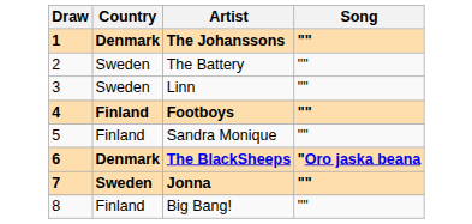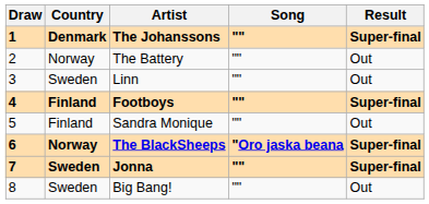 <table class="sortable wikitable" style="margin: 1em auto 1em auto">
 <tr>
 <th>Draw</th>
 <th>Country</th>
 <th>Artist</th>
 <th>Song</th>
+<th>Result</th>
 </tr>
 <tr style="font-weight:bold; background:navajowhite;">
 <th scope="row" style="text-align:left; font-weight:bold; background:navajowhite;">1</th>
 <td> Denmark</td>
 <td>The Johanssons</td>
 <td>""</td>
+<td>Super-final</td>
 </tr>
 <tr>
 <td>2</td>
-<td> Sweden</td>
+<td> Norway</td>
 <td>The Battery</td>
 <td>""</td>
+<td>Out</td>
 </tr>
 <tr>
 <td>3</td>
 <td> Sweden</td>
 <td>Linn</td>
 <td>""</td>
+<td>Out</td>
 </tr>
 <tr style="font-weight:bold; background:navajowhite;">
 <th scope="row" style="text-align:left; font-weight:bold; background:navajowhite;">4</th>
 <td> Finland</td>
 <td>Footboys</td>
 <td>""</td>
+<td>Super-final</td>
 </tr>
 <tr>
 <td>5</td>
 <td> Finland</td>
 <td>Sandra Monique</td>
 <td>""</td>
+<td>Out</td>
 </tr>
 <tr style="font-weight:bold; background:navajowhite;">
 <th scope="row" style="text-align:left; font-weight:bold; background:navajowhite;">6</th>
-<td> Denmark</td>
+<td> Norway</td>
 <td><a href='#'>The BlackSheeps</a></td>
 <td>"<a href='#'>Oro jaska beana</a></td>
+<td>Super-final</td>
 </tr>
 <tr style="font-weight:bold; background:navajowhite;">
 <th scope="row" style="text-align:left; font-weight:bold; background:navajowhite;">7</th>
 <td> Sweden</td>
 <td>Jonna</td>
 <td>""</td>
+<td>Super-final</td>
 </tr>
 <tr>
 <td>8</td>
-<td> Finland</td>
+<td> Sweden</td>
 <td>Big Bang!</td>
 <td>""</td>
+<td>Out</td>
 </tr>
 </table>
